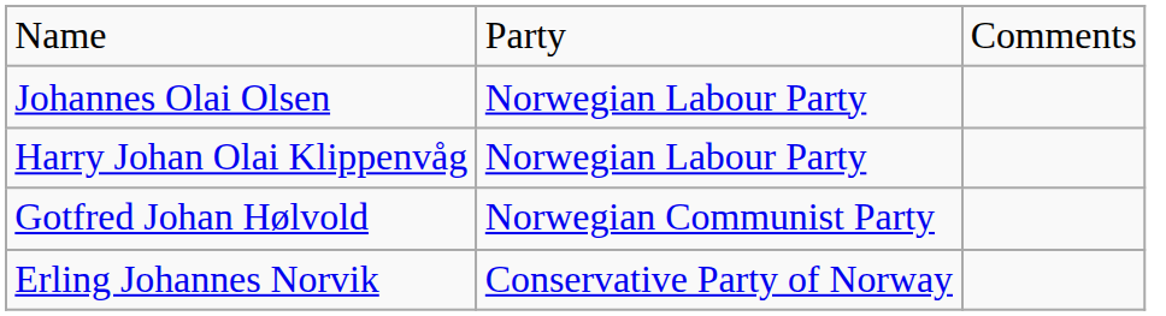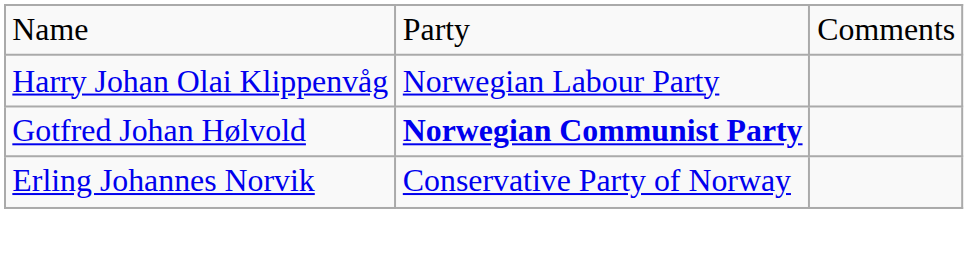 <table class="wikitable">
 <tr>
 <td>Name</td>
 <td>Party</td>
 <td>Comments</td>
-</tr>
-<tr>
-<td><a href='#'>Johannes Olai Olsen</a></td>
-<td><a href='#'>Norwegian Labour Party</a></td>
-<td></td>
 </tr>
 <tr>
 <td><a href='#'>Harry Johan Olai Klippenvåg</a></td>
 <td><a href='#'>Norwegian Labour Party</a></td>
 <td></td>
 </tr>
 <tr>
 <td><a href='#'>Gotfred Johan Hølvold</a></td>
-<td><a href='#'>Norwegian Communist Party</a></td>
+<td><strong><a href='#'>Norwegian Communist Party</a></strong></td>
 <td></td>
 </tr>
 <tr>
 <td><a href='#'>Erling Johannes Norvik</a></td>
 <td><a href='#'>Conservative Party of Norway</a></td>
 <td></td>
 </tr>
 </table>
